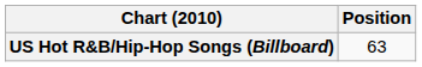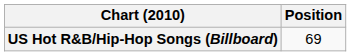 <table class="wikitable plainrowheaders" style="text-align:center">
 <tr>
 <th>Chart (2010)</th>
 <th>Position</th>
 </tr>
 <tr>
 <th scope="row">US Hot R&B/Hip-Hop Songs (<em>Billboard</em>)</th>
-<td>63</td>
+<td>69</td>
 </tr>
 </table>
